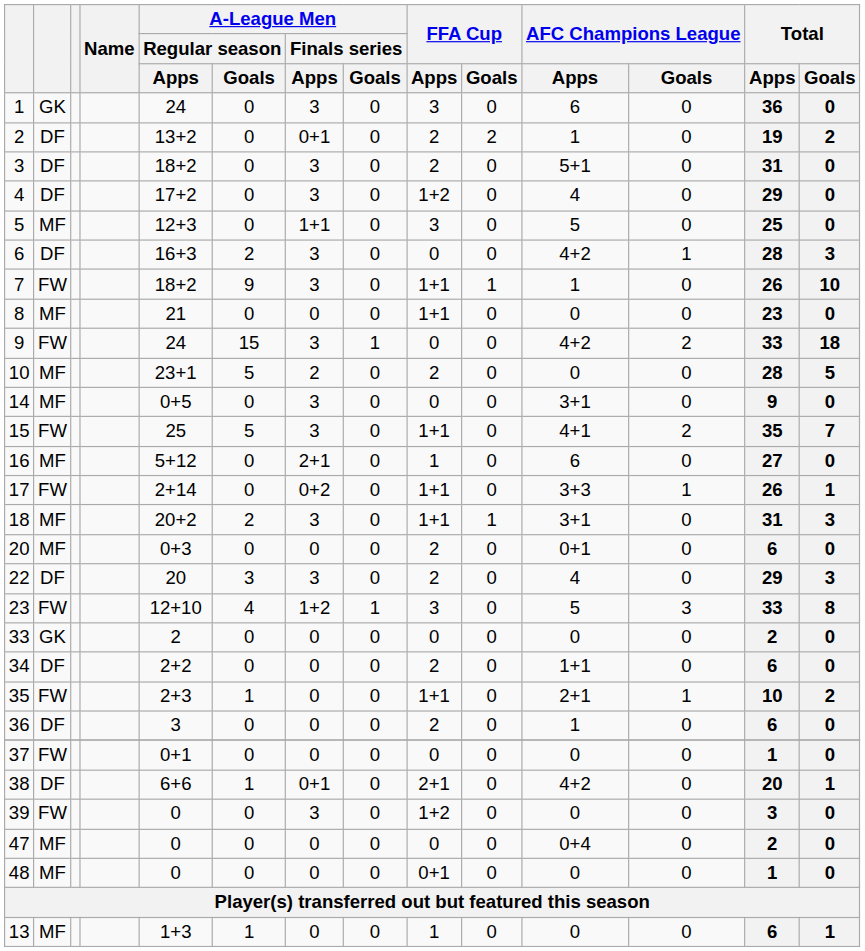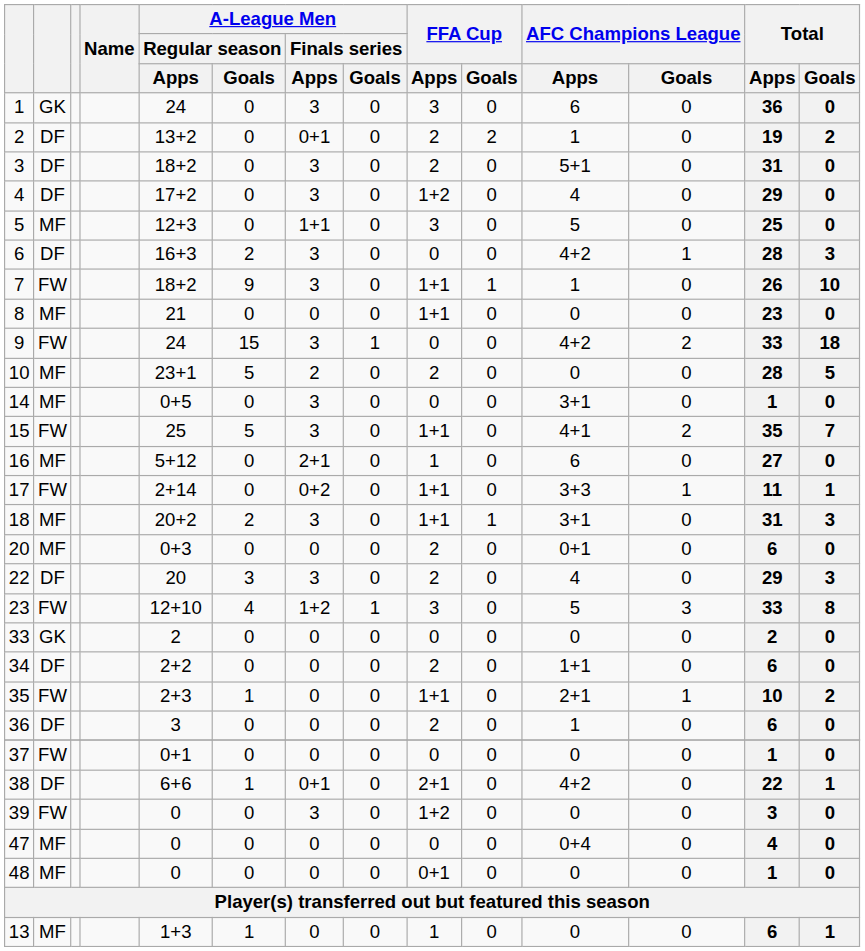 <table class="wikitable sortable" style="text-align:center;">
 <tr>
 <th rowspan="3"></th>
 <th rowspan="3"></th>
 <th rowspan="3"></th>
 <th rowspan="3">Name</th>
 <th colspan="4"><a href='#'>A-League Men</a></th>
 <th colspan="2" rowspan="2"><a href='#'>FFA Cup</a></th>
 <th colspan="2" rowspan="2"><a href='#'>AFC Champions League</a></th>
 <th colspan="2" rowspan="2">Total</th>
 </tr>
 <tr>
 <th colspan="2">Regular season</th>
 <th colspan="2">Finals series</th>
 </tr>
 <tr>
 <th>Apps</th>
 <th>Goals</th>
 <th>Apps</th>
 <th>Goals</th>
 <th>Apps</th>
 <th>Goals</th>
 <th>Apps</th>
 <th>Goals</th>
 <th>Apps</th>
 <th>Goals</th>
 </tr>
 <tr>
 <td>1</td>
 <td>GK</td>
 <td></td>
 <td align="left"><br></td>
 <td>24</td>
 <td>0<br></td>
 <td>3</td>
 <td>0<br></td>
 <td>3</td>
 <td>0<br></td>
 <td>6</td>
 <td>0<br></td>
 <th>36</th>
 <th>0</th>
 </tr>
 <tr>
 <td>2</td>
 <td>DF</td>
 <td></td>
 <td align="left"><br></td>
 <td>13+2</td>
 <td>0<br></td>
 <td>0+1</td>
 <td>0<br></td>
 <td>2</td>
 <td>2<br></td>
 <td>1</td>
 <td>0<br></td>
 <th>19</th>
 <th>2</th>
 </tr>
 <tr>
 <td>3</td>
 <td>DF</td>
 <td></td>
 <td align="left"><br></td>
 <td>18+2</td>
 <td>0<br></td>
 <td>3</td>
 <td>0<br></td>
 <td>2</td>
 <td>0<br></td>
 <td>5+1</td>
 <td>0<br></td>
 <th>31</th>
 <th>0</th>
 </tr>
 <tr>
 <td>4</td>
 <td>DF</td>
 <td></td>
 <td align="left"><br></td>
 <td>17+2</td>
 <td>0<br></td>
 <td>3</td>
 <td>0<br></td>
 <td>1+2</td>
 <td>0<br></td>
 <td>4</td>
 <td>0<br></td>
 <th>29</th>
 <th>0</th>
 </tr>
 <tr>
 <td>5</td>
 <td>MF</td>
 <td></td>
 <td align="left"><br></td>
 <td>12+3</td>
 <td>0<br></td>
 <td>1+1</td>
 <td>0<br></td>
 <td>3</td>
 <td>0<br></td>
 <td>5</td>
 <td>0<br></td>
 <th>25</th>
 <th>0</th>
 </tr>
 <tr>
 <td>6</td>
 <td>DF</td>
 <td></td>
 <td align="left"><br></td>
 <td>16+3</td>
 <td>2<br></td>
 <td>3</td>
 <td>0<br></td>
 <td>0</td>
 <td>0<br></td>
 <td>4+2</td>
 <td>1<br></td>
 <th>28</th>
 <th>3</th>
 </tr>
 <tr>
 <td>7</td>
 <td>FW</td>
 <td></td>
 <td align="left"><br></td>
 <td>18+2</td>
 <td>9<br></td>
 <td>3</td>
 <td>0<br></td>
 <td>1+1</td>
 <td>1<br></td>
 <td>1</td>
 <td>0<br></td>
 <th>26</th>
 <th>10</th>
 </tr>
 <tr>
 <td>8</td>
 <td>MF</td>
 <td></td>
 <td align="left"><br></td>
 <td>21</td>
 <td>0<br></td>
 <td>0</td>
 <td>0<br></td>
 <td>1+1</td>
 <td>0<br></td>
 <td>0</td>
 <td>0<br></td>
 <th>23</th>
 <th>0</th>
 </tr>
 <tr>
 <td>9</td>
 <td>FW</td>
 <td></td>
 <td align="left"><br></td>
 <td>24</td>
 <td>15<br></td>
 <td>3</td>
 <td>1<br></td>
 <td>0</td>
 <td>0<br></td>
 <td>4+2</td>
 <td>2<br></td>
 <th>33</th>
 <th>18</th>
 </tr>
 <tr>
 <td>10</td>
 <td>MF</td>
 <td></td>
 <td align="left"><br></td>
 <td>23+1</td>
 <td>5<br></td>
 <td>2</td>
 <td>0<br></td>
 <td>2</td>
 <td>0<br></td>
 <td>0</td>
 <td>0<br></td>
 <th>28</th>
 <th>5</th>
 </tr>
 <tr>
 <td>14</td>
 <td>MF</td>
 <td></td>
 <td align="left"><br></td>
 <td>0+5</td>
 <td>0<br></td>
 <td>3</td>
 <td>0<br></td>
 <td>0</td>
 <td>0<br></td>
 <td>3+1</td>
 <td>0<br></td>
-<th>9</th>
+<th>1</th>
 <th>0</th>
 </tr>
 <tr>
 <td>15</td>
 <td>FW</td>
 <td></td>
 <td align="left"><br></td>
 <td>25</td>
 <td>5<br></td>
 <td>3</td>
 <td>0<br></td>
 <td>1+1</td>
 <td>0<br></td>
 <td>4+1</td>
 <td>2<br></td>
 <th>35</th>
 <th>7</th>
 </tr>
 <tr>
 <td>16</td>
 <td>MF</td>
 <td></td>
 <td align="left"><br></td>
 <td>5+12</td>
 <td>0<br></td>
 <td>2+1</td>
 <td>0<br></td>
 <td>1</td>
 <td>0<br></td>
 <td>6</td>
 <td>0<br></td>
 <th>27</th>
 <th>0</th>
 </tr>
 <tr>
 <td>17</td>
 <td>FW</td>
 <td></td>
 <td align="left"><br></td>
 <td>2+14</td>
 <td>0<br></td>
 <td>0+2</td>
 <td>0<br></td>
 <td>1+1</td>
 <td>0<br></td>
 <td>3+3</td>
 <td>1<br></td>
-<th>26</th>
+<th>11</th>
 <th>1</th>
 </tr>
 <tr>
 <td>18</td>
 <td>MF</td>
 <td></td>
 <td align="left"><br></td>
 <td>20+2</td>
 <td>2<br></td>
 <td>3</td>
 <td>0<br></td>
 <td>1+1</td>
 <td>1<br></td>
 <td>3+1</td>
 <td>0<br></td>
 <th>31</th>
 <th>3</th>
 </tr>
 <tr>
 <td>20</td>
 <td>MF</td>
 <td></td>
 <td align="left"><br></td>
 <td>0+3</td>
 <td>0<br></td>
 <td>0</td>
 <td>0<br></td>
 <td>2</td>
 <td>0<br></td>
 <td>0+1</td>
 <td>0<br></td>
 <th>6</th>
 <th>0</th>
 </tr>
 <tr>
 <td>22</td>
 <td>DF</td>
 <td></td>
 <td align="left"><br></td>
 <td>20</td>
 <td>3<br></td>
 <td>3</td>
 <td>0<br></td>
 <td>2</td>
 <td>0<br></td>
 <td>4</td>
 <td>0<br></td>
 <th>29</th>
 <th>3</th>
 </tr>
 <tr>
 <td>23</td>
 <td>FW</td>
 <td></td>
 <td align="left"><br></td>
 <td>12+10</td>
 <td>4<br></td>
 <td>1+2</td>
 <td>1<br></td>
 <td>3</td>
 <td>0<br></td>
 <td>5</td>
 <td>3<br></td>
 <th>33</th>
 <th>8</th>
 </tr>
 <tr>
 <td>33</td>
 <td>GK</td>
 <td></td>
 <td align="left"><br></td>
 <td>2</td>
 <td>0<br></td>
 <td>0</td>
 <td>0<br></td>
 <td>0</td>
 <td>0<br></td>
 <td>0</td>
 <td>0<br></td>
 <th>2</th>
 <th>0</th>
 </tr>
 <tr>
 <td>34</td>
 <td>DF</td>
 <td></td>
 <td align="left"><br></td>
 <td>2+2</td>
 <td>0<br></td>
 <td>0</td>
 <td>0<br></td>
 <td>2</td>
 <td>0<br></td>
 <td>1+1</td>
 <td>0<br></td>
 <th>6</th>
 <th>0</th>
 </tr>
 <tr>
 <td>35</td>
 <td>FW</td>
 <td></td>
 <td align="left"><br></td>
 <td>2+3</td>
 <td>1<br></td>
 <td>0</td>
 <td>0<br></td>
 <td>1+1</td>
 <td>0<br></td>
 <td>2+1</td>
 <td>1<br></td>
 <th>10</th>
 <th>2</th>
 </tr>
 <tr>
 <td>36</td>
 <td>DF</td>
 <td></td>
 <td align="left"><br></td>
 <td>3</td>
 <td>0<br></td>
 <td>0</td>
 <td>0<br></td>
 <td>2</td>
 <td>0<br></td>
 <td>1</td>
 <td>0<br></td>
 <th>6</th>
 <th>0</th>
 </tr>
 <tr>
 </tr>
 <tr>
 <td>37</td>
 <td>FW</td>
 <td></td>
 <td align="left"><br></td>
 <td>0+1</td>
 <td>0<br></td>
 <td>0</td>
 <td>0<br></td>
 <td>0</td>
 <td>0<br></td>
 <td>0</td>
 <td>0<br></td>
 <th>1</th>
 <th>0</th>
 </tr>
 <tr>
 <td>38</td>
 <td>DF</td>
 <td></td>
 <td align="left"><br></td>
 <td>6+6</td>
 <td>1<br></td>
 <td>0+1</td>
 <td>0<br></td>
 <td>2+1</td>
 <td>0<br></td>
 <td>4+2</td>
 <td>0<br></td>
-<th>20</th>
+<th>22</th>
 <th>1</th>
 </tr>
 <tr>
 <td>39</td>
 <td>FW</td>
 <td></td>
 <td align="left"><br></td>
 <td>0</td>
 <td>0<br></td>
 <td>3</td>
 <td>0<br></td>
 <td>1+2</td>
 <td>0<br></td>
 <td>0</td>
 <td>0<br></td>
 <th>3</th>
 <th>0</th>
 </tr>
 <tr>
 <td>47</td>
 <td>MF</td>
 <td></td>
 <td align="left"><br></td>
 <td>0</td>
 <td>0<br></td>
 <td>0</td>
 <td>0<br></td>
 <td>0</td>
 <td>0<br></td>
 <td>0+4</td>
 <td>0<br></td>
-<th>2</th>
+<th>4</th>
 <th>0</th>
 </tr>
 <tr>
 <td>48</td>
 <td>MF</td>
 <td></td>
 <td align="left"><br></td>
 <td>0</td>
 <td>0<br></td>
 <td>0</td>
 <td>0<br></td>
 <td>0+1</td>
 <td>0<br></td>
 <td>0</td>
 <td>0<br></td>
 <th>1</th>
 <th>0</th>
 </tr>
 <tr>
 <th colspan="14">Player(s) transferred out but featured this season</th>
 </tr>
 <tr>
 <td>13</td>
 <td>MF</td>
 <td></td>
 <td align="left"><br></td>
 <td>1+3</td>
 <td>1<br></td>
 <td>0</td>
 <td>0<br></td>
 <td>1</td>
 <td>0<br></td>
 <td>0</td>
 <td>0<br></td>
 <th>6</th>
 <th>1</th>
 </tr>
 </table>
